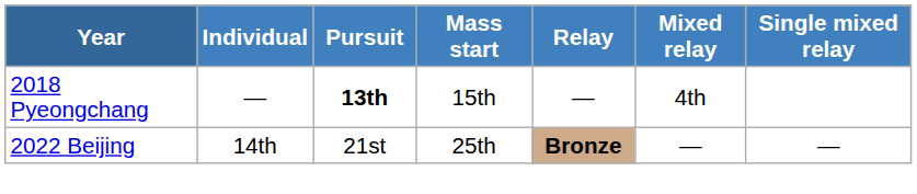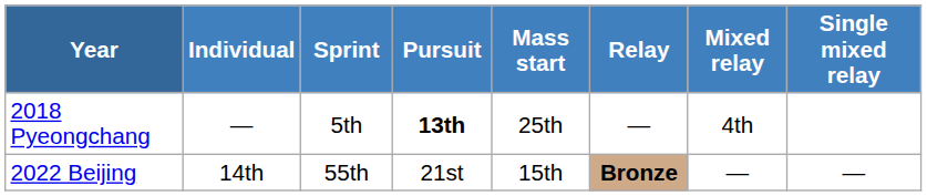 <table class="wikitable" style="font-size:95%; text-align:center; border:grey solid 1px; border-collapse:collapse; background:#ffffff;">
 <tr>
 <th style="background-color:#369; color:white;    width:130px;">Year</th>
 <th style="background-color:#4180be; color:white; width:65px;">Individual</th>
+<th style="background-color:#4180be; color:white; width:65px;">Sprint</th>
 <th style="background-color:#4180be; color:white; width:65px;">Pursuit</th>
 <th style="background-color:#4180be; color:white; width:80px;">Mass start</th>
 <th style="background-color:#4180be; color:white; width:65px;">Relay</th>
 <th style="background-color:#4180be; color:white; width:75px;">Mixed relay</th>
 <th style="background-color:#4180be; color:white; width:120px;">Single mixed relay</th>
 </tr>
 <tr>
 <td align=left> <a href='#'>2018 Pyeongchang</a></td>
 <td>—</td>
+<td>5th</td>
 <td><strong>13th</strong></td>
-<td>15th</td>
+<td>25th</td>
 <td>—</td>
 <td>4th</td>
 <td></td>
 </tr>
 <tr>
 <td align=left> <a href='#'>2022 Beijing</a></td>
 <td>14th</td>
+<td>55th</td>
 <td>21st</td>
-<td>25th</td>
+<td>15th</td>
 <td style="background:#cfaa88;"><strong>Bronze</strong></td>
 <td>—</td>
 <td>—</td>
 </tr>
 </table>
